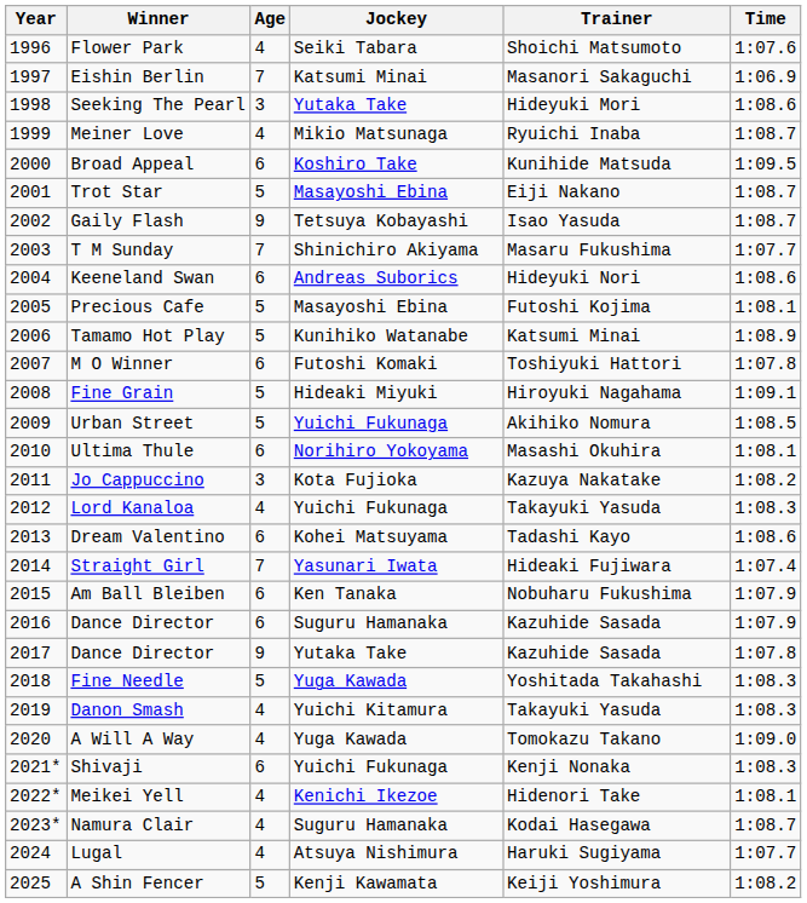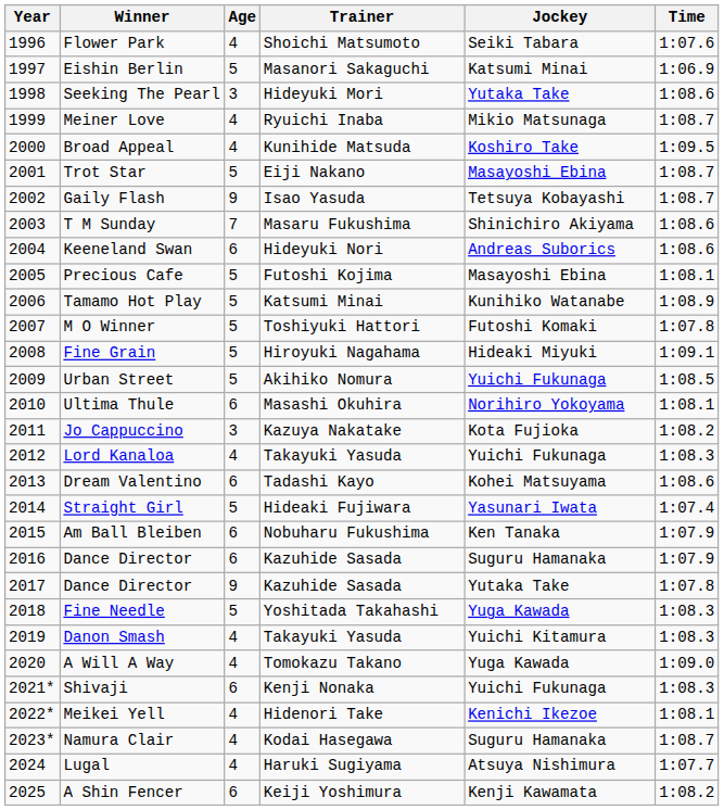 <table class="wikitable sortable" style="font-size:90%">
 <tr>
 <th width="36px">Year<br></th>
 <th width="120px">Winner<br></th>
 <th>Age<br></th>
+<th width="150px">Trainer<br></th>
 <th width="140px">Jockey<br></th>
-<th width="150px">Trainer<br></th>
 <th>Time<br></th>
 </tr>
 <tr>
 <td>1996</td>
 <td>Flower Park</td>
 <td>4</td>
+<td>Shoichi Matsumoto</td>
 <td>Seiki Tabara</td>
-<td>Shoichi Matsumoto</td>
 <td>1:07.6</td>
 </tr>
 <tr>
 <td>1997</td>
 <td>Eishin Berlin</td>
-<td>7</td>
+<td>5</td>
+<td>Masanori Sakaguchi</td>
 <td>Katsumi Minai</td>
-<td>Masanori Sakaguchi</td>
 <td>1:06.9</td>
 </tr>
 <tr>
 <td>1998</td>
 <td>Seeking The Pearl</td>
 <td>3</td>
+<td>Hideyuki Mori</td>
 <td><a href='#'>Yutaka Take</a></td>
-<td>Hideyuki Mori</td>
 <td>1:08.6</td>
 </tr>
 <tr>
 <td>1999</td>
 <td>Meiner Love</td>
 <td>4</td>
+<td>Ryuichi Inaba</td>
 <td>Mikio Matsunaga</td>
-<td>Ryuichi Inaba</td>
 <td>1:08.7</td>
 </tr>
 <tr>
 <td>2000</td>
 <td>Broad Appeal</td>
-<td>6</td>
+<td>4</td>
+<td>Kunihide Matsuda</td>
 <td><a href='#'>Koshiro Take</a></td>
-<td>Kunihide Matsuda</td>
 <td>1:09.5</td>
 </tr>
 <tr>
 <td>2001</td>
 <td>Trot Star</td>
 <td>5</td>
+<td>Eiji Nakano</td>
 <td><a href='#'>Masayoshi Ebina</a></td>
-<td>Eiji Nakano</td>
 <td>1:08.7</td>
 </tr>
 <tr>
 <td>2002</td>
 <td>Gaily Flash</td>
 <td>9</td>
+<td>Isao Yasuda</td>
 <td>Tetsuya Kobayashi</td>
-<td>Isao Yasuda</td>
 <td>1:08.7</td>
 </tr>
 <tr>
 <td>2003</td>
 <td>T M Sunday</td>
 <td>7</td>
+<td>Masaru Fukushima</td>
 <td>Shinichiro Akiyama</td>
-<td>Masaru Fukushima</td>
-<td>1:07.7</td>
+<td>1:08.6</td>
 </tr>
 <tr>
 <td>2004</td>
 <td>Keeneland Swan</td>
 <td>6</td>
+<td>Hideyuki Nori</td>
 <td><a href='#'>Andreas Suborics</a></td>
-<td>Hideyuki Nori</td>
 <td>1:08.6</td>
 </tr>
 <tr>
 <td>2005</td>
 <td>Precious Cafe</td>
 <td>5</td>
+<td>Futoshi Kojima</td>
 <td>Masayoshi Ebina</td>
-<td>Futoshi Kojima</td>
 <td>1:08.1</td>
 </tr>
 <tr>
 <td>2006</td>
 <td>Tamamo Hot Play</td>
 <td>5</td>
+<td>Katsumi Minai</td>
 <td>Kunihiko Watanabe</td>
-<td>Katsumi Minai</td>
 <td>1:08.9</td>
 </tr>
 <tr>
 <td>2007</td>
 <td>M O Winner</td>
-<td>6</td>
+<td>5</td>
+<td>Toshiyuki Hattori</td>
 <td>Futoshi Komaki</td>
-<td>Toshiyuki Hattori</td>
 <td>1:07.8</td>
 </tr>
 <tr>
 <td>2008</td>
 <td><a href='#'>Fine Grain</a></td>
 <td>5</td>
+<td>Hiroyuki Nagahama</td>
 <td>Hideaki Miyuki</td>
-<td>Hiroyuki Nagahama</td>
 <td>1:09.1</td>
 </tr>
 <tr>
 <td>2009</td>
 <td>Urban Street</td>
 <td>5</td>
+<td>Akihiko Nomura</td>
 <td><a href='#'>Yuichi Fukunaga</a></td>
-<td>Akihiko Nomura</td>
 <td>1:08.5</td>
 </tr>
 <tr>
 <td>2010</td>
 <td>Ultima Thule</td>
 <td>6</td>
+<td>Masashi Okuhira</td>
 <td><a href='#'>Norihiro Yokoyama</a></td>
-<td>Masashi Okuhira</td>
 <td>1:08.1</td>
 </tr>
 <tr>
 <td>2011</td>
 <td><a href='#'>Jo Cappuccino</a></td>
 <td>3</td>
+<td>Kazuya Nakatake</td>
 <td>Kota Fujioka</td>
-<td>Kazuya Nakatake</td>
 <td>1:08.2</td>
 </tr>
 <tr>
 <td>2012</td>
 <td><a href='#'>Lord Kanaloa</a></td>
 <td>4</td>
+<td>Takayuki Yasuda</td>
 <td>Yuichi Fukunaga</td>
-<td>Takayuki Yasuda</td>
 <td>1:08.3</td>
 </tr>
 <tr>
 <td>2013</td>
 <td>Dream Valentino</td>
 <td>6</td>
+<td>Tadashi Kayo</td>
 <td>Kohei Matsuyama</td>
-<td>Tadashi Kayo</td>
 <td>1:08.6</td>
 </tr>
 <tr>
 <td>2014</td>
 <td><a href='#'>Straight Girl</a></td>
-<td>7</td>
+<td>5</td>
+<td>Hideaki Fujiwara</td>
 <td><a href='#'>Yasunari Iwata</a></td>
-<td>Hideaki Fujiwara</td>
 <td>1:07.4</td>
 </tr>
 <tr>
 <td>2015</td>
 <td>Am Ball Bleiben</td>
 <td>6</td>
+<td>Nobuharu Fukushima</td>
 <td>Ken Tanaka</td>
-<td>Nobuharu Fukushima</td>
 <td>1:07.9</td>
 </tr>
 <tr>
 <td>2016</td>
 <td>Dance Director</td>
 <td>6</td>
+<td>Kazuhide Sasada</td>
 <td>Suguru Hamanaka</td>
-<td>Kazuhide Sasada</td>
 <td>1:07.9</td>
 </tr>
 <tr>
 <td>2017</td>
 <td>Dance Director</td>
 <td>9</td>
+<td>Kazuhide Sasada</td>
 <td>Yutaka Take</td>
-<td>Kazuhide Sasada</td>
 <td>1:07.8</td>
 </tr>
 <tr>
 <td>2018</td>
 <td><a href='#'>Fine Needle</a></td>
 <td>5</td>
+<td>Yoshitada Takahashi</td>
 <td><a href='#'>Yuga Kawada</a></td>
-<td>Yoshitada Takahashi</td>
 <td>1:08.3</td>
 </tr>
 <tr>
 <td>2019</td>
 <td><a href='#'>Danon Smash</a></td>
 <td>4</td>
+<td>Takayuki Yasuda</td>
 <td>Yuichi Kitamura</td>
-<td>Takayuki Yasuda</td>
 <td>1:08.3</td>
 </tr>
 <tr>
 <td>2020</td>
 <td>A Will A Way</td>
 <td>4</td>
+<td>Tomokazu Takano</td>
 <td>Yuga Kawada</td>
-<td>Tomokazu Takano</td>
 <td>1:09.0</td>
 </tr>
 <tr>
 <td>2021*</td>
 <td>Shivaji</td>
 <td>6</td>
+<td>Kenji Nonaka</td>
 <td>Yuichi Fukunaga</td>
-<td>Kenji Nonaka</td>
 <td>1:08.3</td>
 </tr>
 <tr>
 <td>2022*</td>
 <td>Meikei Yell</td>
 <td>4</td>
+<td>Hidenori Take</td>
 <td><a href='#'>Kenichi Ikezoe</a></td>
-<td>Hidenori Take</td>
 <td>1:08.1</td>
 </tr>
 <tr>
 <td>2023*</td>
 <td>Namura Clair</td>
 <td>4</td>
+<td>Kodai Hasegawa</td>
 <td>Suguru Hamanaka</td>
-<td>Kodai Hasegawa</td>
 <td>1:08.7</td>
 </tr>
 <tr>
 <td>2024</td>
 <td>Lugal</td>
 <td>4</td>
+<td>Haruki Sugiyama</td>
 <td>Atsuya Nishimura</td>
-<td>Haruki Sugiyama</td>
 <td>1:07.7</td>
 </tr>
 <tr>
 <td>2025</td>
 <td>A Shin Fencer</td>
-<td>5</td>
+<td>6</td>
+<td>Keiji Yoshimura</td>
 <td>Kenji Kawamata</td>
-<td>Keiji Yoshimura</td>
 <td>1:08.2</td>
 </tr>
 </table>
